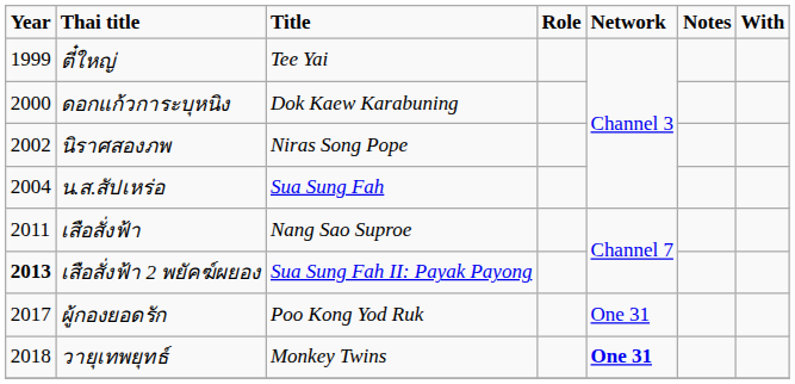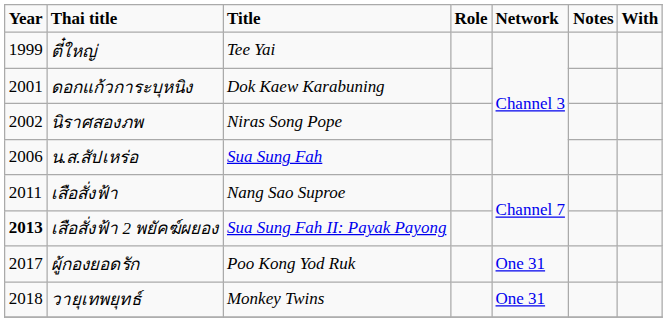 <table class="wikitable" style="font-size: 85%;">
 <tr>
 <td><strong>Year</strong></td>
 <td><strong>Thai title</strong></td>
 <td><strong>Title</strong></td>
 <td><strong>Role</strong></td>
 <td><strong>Network</strong></td>
 <td><strong>Notes</strong></td>
 <td><strong>With</strong></td>
 </tr>
 <tr>
 <td rowspan="1">1999</td>
 <td><em> ตี๋ใหญ่ </em></td>
 <td><em> Tee Yai </em></td>
 <td></td>
 <td rowspan="4"><a href='#'>Channel 3</a></td>
 <td></td>
 <td></td>
 </tr>
 <tr>
-<td>2000</td>
+<td>2001</td>
 <td><em> ดอกแก้วการะบุหนิง </em></td>
 <td><em> Dok Kaew Karabuning </em></td>
 <td></td>
 <td></td>
 <td></td>
 </tr>
 <tr>
 <td>2002</td>
 <td><em> นิราศสองภพ </em></td>
 <td><em> Niras Song Pope </em></td>
 <td></td>
 <td></td>
 <td></td>
 </tr>
 <tr>
-<td>2004</td>
+<td>2006</td>
 <td><em> น.ส.สัปเหร่อ </em></td>
 <td><em> <a href='#'>Sua Sung Fah</a> </em></td>
 <td></td>
 <td></td>
 <td></td>
 </tr>
 <tr>
 <td>2011</td>
 <td><em> เสือสั่งฟ้า </em></td>
 <td><em> Nang Sao Suproe </em></td>
 <td></td>
 <td rowspan="2"><a href='#'>Channel 7</a></td>
 <td></td>
 <td></td>
 </tr>
 <tr>
 <td><strong>2013</strong></td>
 <td><em> เสือสั่งฟ้า 2 พยัคฆ์ผยอง </em></td>
 <td><em> <a href='#'>Sua Sung Fah II: Payak Payong</a> </em></td>
 <td></td>
 <td></td>
 <td></td>
 </tr>
 <tr>
 <td>2017</td>
 <td><em> ผู้กองยอดรัก </em></td>
 <td><em> Poo Kong Yod Ruk </em></td>
 <td></td>
 <td><a href='#'>One 31</a></td>
 <td></td>
 <td></td>
 </tr>
 <tr>
 <td>2018</td>
 <td><em> วายุเทพยุทธ์ </em></td>
 <td><em> Monkey Twins </em></td>
 <td></td>
-<td><strong><a href='#'>One 31</a></strong></td>
+<td><a href='#'>One 31</a></td>
 <td></td>
 <td></td>
 </tr>
 <tr>
 </tr>
 </table>
